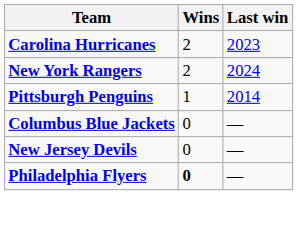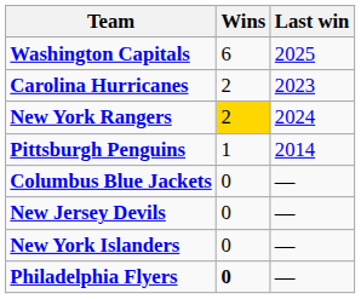 <table class="wikitable">
 <tr>
 <th>Team</th>
 <th>Wins</th>
 <th>Last win</th>
+</tr>
+<tr>
+<td><strong><a href='#'>Washington Capitals</a></strong></td>
+<td>6</td>
+<td><a href='#'>2025</a></td>
 </tr>
 <tr>
 <td><strong><a href='#'>Carolina Hurricanes</a></strong></td>
 <td>2</td>
 <td><a href='#'>2023</a></td>
 </tr>
 <tr>
 <td><strong><a href='#'>New York Rangers</a></strong></td>
-<td>2</td>
+<td style="background: gold;">2</td>
 <td><a href='#'>2024</a></td>
 </tr>
 <tr>
 <td><strong><a href='#'>Pittsburgh Penguins</a></strong></td>
 <td>1</td>
 <td><a href='#'>2014</a></td>
 </tr>
 <tr>
 <td><strong><a href='#'>Columbus Blue Jackets</a></strong></td>
 <td>0</td>
 <td>—</td>
 </tr>
 <tr>
 <td><strong><a href='#'>New Jersey Devils</a></strong></td>
 <td>0</td>
 <td>—</td>
 </tr>
 <tr>
+<td><strong><a href='#'>New York Islanders</a></strong></td>
+<td>0</td>
+<td>—</td>
+</tr>
+<tr>
 <td><strong><a href='#'>Philadelphia Flyers</a></strong></td>
 <td><strong>0</strong></td>
 <td>—</td>
 </tr>
 </table>
